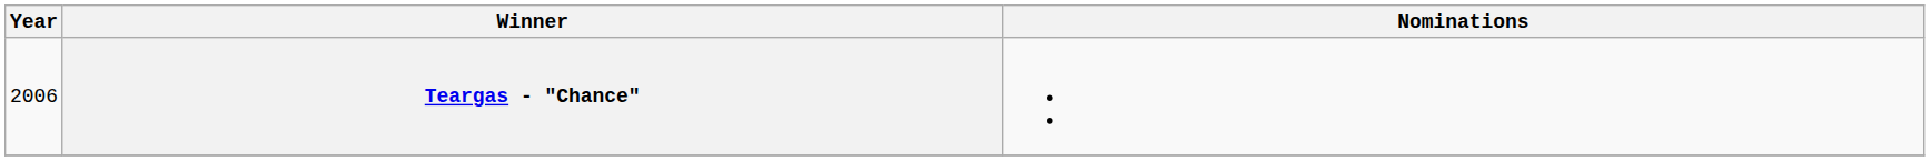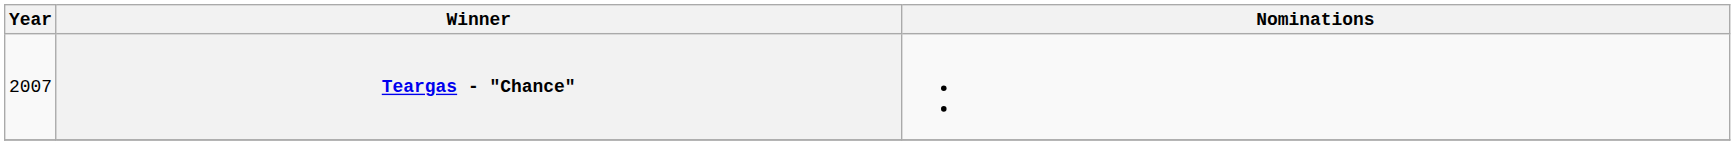 <table class="wikitable">
 <tr>
 <th width="1%">Year</th>
 <th width="50%">Winner</th>
 <th width="49%">Nominations</th>
 </tr>
 <tr>
-<td>2006</td>
+<td>2007</td>
 <th><a href='#'>Teargas</a> - "Chance"</th>
 <td><br><ul><li></li><li></li></ul></td>
 </tr>
 <tr>
 </tr>
 </table>
